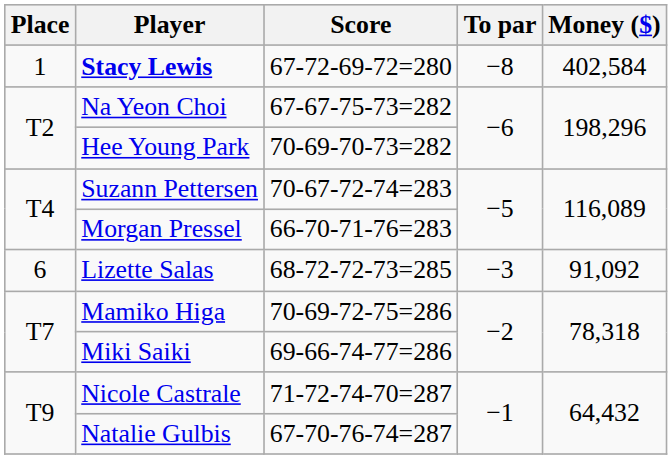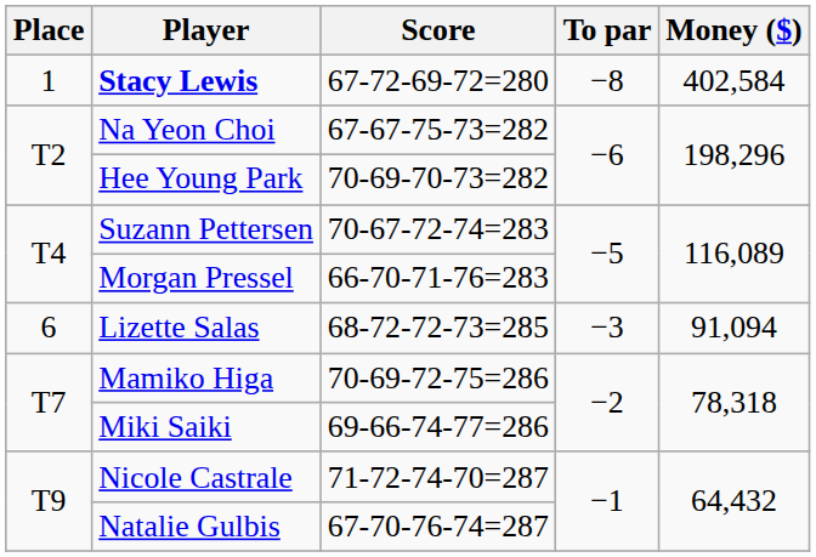 <table class="wikitable">
 <tr>
 <th>Place</th>
 <th>Player</th>
 <th>Score</th>
 <th>To par</th>
 <th>Money (<a href='#'>$</a>)</th>
 </tr>
 <tr>
 <td align=center>1</td>
 <td> <strong><a href='#'>Stacy Lewis</a></strong></td>
 <td>67-72-69-72=280</td>
 <td align=center>−8</td>
 <td align=center>402,584</td>
 </tr>
 <tr>
 <td align=center rowspan=2>T2</td>
 <td> <a href='#'>Na Yeon Choi</a></td>
 <td>67-67-75-73=282</td>
 <td align=center rowspan=2>−6</td>
 <td align=center rowspan=2>198,296</td>
 </tr>
 <tr>
 <td> <a href='#'>Hee Young Park</a></td>
 <td>70-69-70-73=282</td>
 </tr>
 <tr>
 <td align=center rowspan=2>T4</td>
 <td> <a href='#'>Suzann Pettersen</a></td>
 <td>70-67-72-74=283</td>
 <td align=center rowspan=2>−5</td>
 <td align=center rowspan=2>116,089</td>
 </tr>
 <tr>
 <td> <a href='#'>Morgan Pressel</a></td>
 <td>66-70-71-76=283</td>
 </tr>
 <tr>
 <td align=center>6</td>
 <td> <a href='#'>Lizette Salas</a></td>
 <td>68-72-72-73=285</td>
 <td align=center>−3</td>
-<td align=center>91,092</td>
+<td align=center>91,094</td>
 </tr>
 <tr>
 <td align=center rowspan=2>T7</td>
 <td> <a href='#'>Mamiko Higa</a></td>
 <td>70-69-72-75=286</td>
 <td align=center rowspan=2>−2</td>
 <td align=center rowspan=2>78,318</td>
 </tr>
 <tr>
 <td> <a href='#'>Miki Saiki</a></td>
 <td>69-66-74-77=286</td>
 </tr>
 <tr>
 <td align=center rowspan=2>T9</td>
 <td> <a href='#'>Nicole Castrale</a></td>
 <td>71-72-74-70=287</td>
 <td align=center rowspan=2>−1</td>
 <td align=center rowspan=2>64,432</td>
 </tr>
 <tr>
 <td> <a href='#'>Natalie Gulbis</a></td>
 <td>67-70-76-74=287</td>
 </tr>
 </table>
